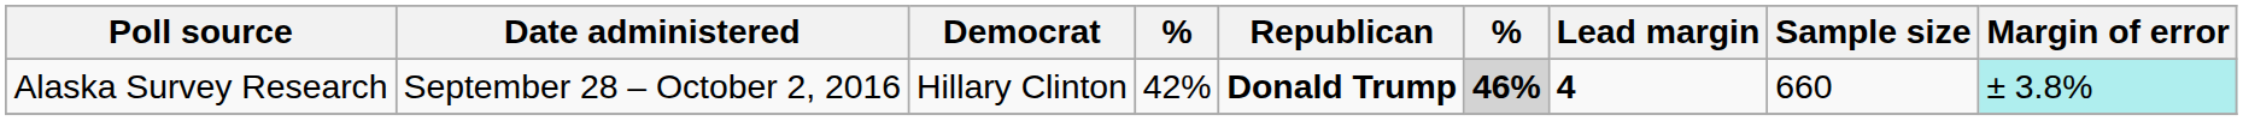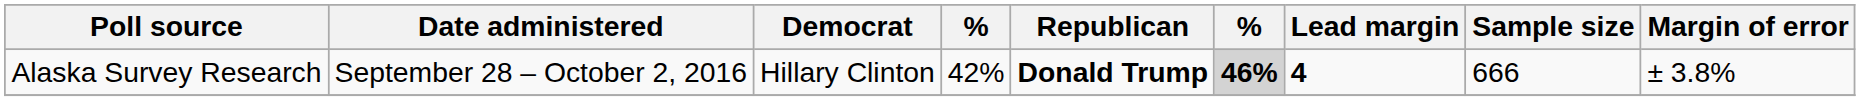 <table class="wikitable">
 <tr>
 <th>Poll source</th>
 <th>Date administered</th>
 <th>Democrat</th>
 <th>%</th>
 <th>Republican</th>
 <th>%</th>
 <th>Lead margin</th>
 <th>Sample size</th>
 <th>Margin of error</th>
 </tr>
 <tr>
 <td>Alaska Survey Research</td>
 <td>September 28 – October 2, 2016</td>
 <td>Hillary Clinton</td>
 <td>42%</td>
 <td><strong>Donald Trump</strong></td>
 <td style="background: lightgrey;"><strong>46%</strong></td>
 <td><strong>4</strong></td>
-<td>660</td>
-<td style="background: paleturquoise;">± 3.8%</td>
+<td>666</td>
+<td>± 3.8%</td>
 </tr>
 <tr>
 </tr>
 </table>
